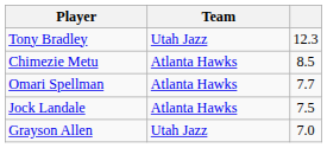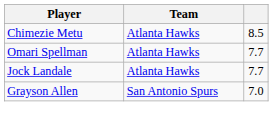 <table class="wikitable" style="text-align:left">
 <tr>
 <th width="150px">Player</th>
 <th width="150px">Team</th>
 <th width="25px"></th>
-</tr>
-<tr>
-<td><a href='#'>Tony Bradley</a></td>
-<td><a href='#'>Utah Jazz</a></td>
-<td align="center">12.3</td>
 </tr>
 <tr>
 <td><a href='#'>Chimezie Metu</a></td>
 <td><a href='#'>Atlanta Hawks</a></td>
 <td align="center">8.5</td>
 </tr>
 <tr>
 <td><a href='#'>Omari Spellman</a></td>
 <td><a href='#'>Atlanta Hawks</a></td>
 <td align="center">7.7</td>
 </tr>
 <tr>
 <td><a href='#'>Jock Landale</a></td>
 <td><a href='#'>Atlanta Hawks</a></td>
-<td align="center">7.5</td>
+<td align="center">7.7</td>
 </tr>
 <tr>
 <td><a href='#'>Grayson Allen</a></td>
-<td><a href='#'>Utah Jazz</a></td>
+<td><a href='#'>San Antonio Spurs</a></td>
 <td align="center">7.0</td>
 </tr>
 </table>
